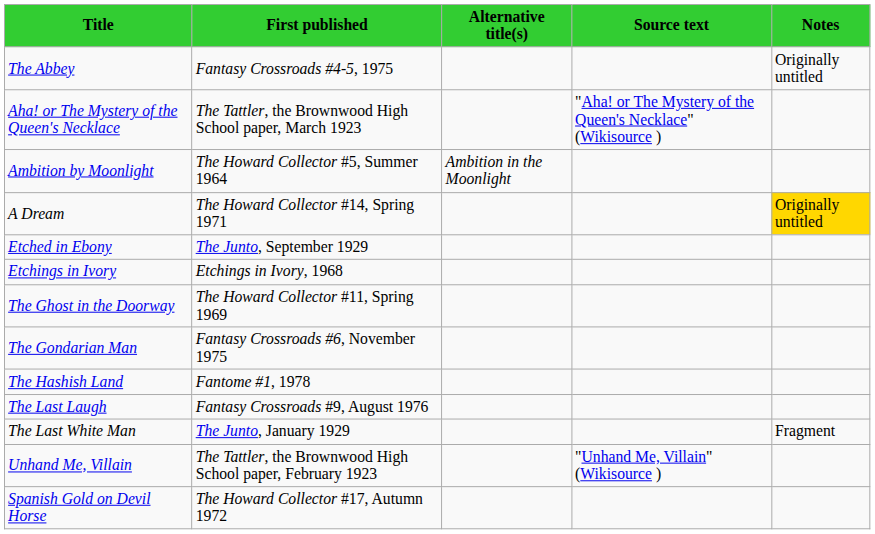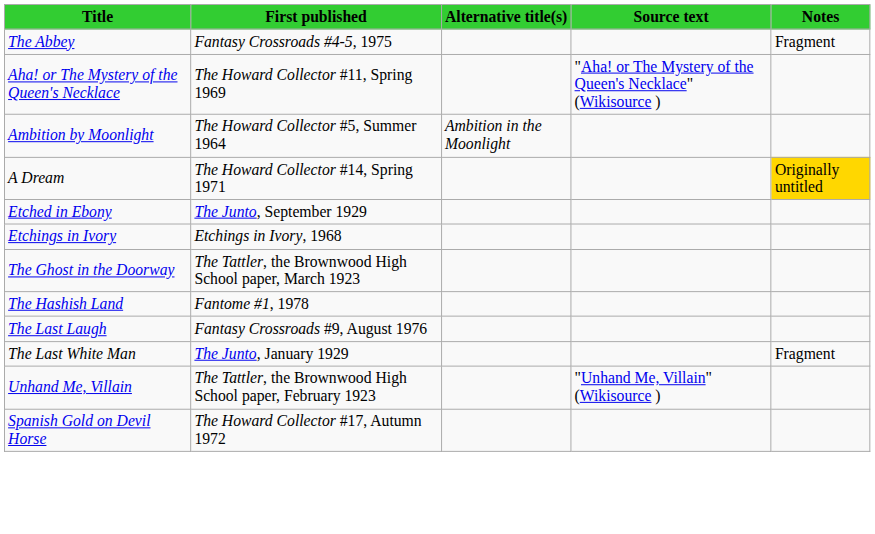 <table class="wikitable" width="100%">
 <tr>
 <th style="background:#32CD32;">Title</th>
 <th style="background:#32CD32;">First published</th>
 <th style="background:#32CD32;">Alternative title(s)</th>
 <th style="background:#32CD32;">Source text</th>
 <th style="background:#32CD32;">Notes</th>
 </tr>
 <tr>
 <td><em><a href='#'>The Abbey</a></em></td>
 <td><em>Fantasy Crossroads #4-5</em>, 1975</td>
 <td></td>
 <td></td>
-<td>Originally untitled</td>
+<td>Fragment</td>
 </tr>
 <tr>
 <td><em><a href='#'>Aha! or The Mystery of the Queen's Necklace</a></em></td>
-<td><em>The Tattler</em>, the Brownwood High School paper, March 1923</td>
+<td><em>The Howard Collector</em> #11, Spring 1969</td>
 <td></td>
 <td>"<a href='#'>Aha! or The Mystery of the Queen's Necklace</a>" <br>(<a href='#'>Wikisource</a> )</td>
 <td></td>
 </tr>
 <tr>
 <td><em><a href='#'>Ambition by Moonlight</a></em></td>
 <td><em>The Howard Collector</em> #5, Summer 1964</td>
 <td><em>Ambition in the Moonlight</em></td>
 <td></td>
 <td></td>
 </tr>
 <tr>
 <td><em>A Dream</em></td>
 <td><em>The Howard Collector</em> #14, Spring 1971</td>
 <td></td>
 <td></td>
 <td style="background: gold;">Originally untitled</td>
 </tr>
 <tr>
 <td><em><a href='#'>Etched in Ebony</a></em></td>
 <td><em><a href='#'>The Junto</a></em>, September 1929</td>
 <td></td>
 <td></td>
 <td></td>
 </tr>
 <tr>
 <td><em><a href='#'>Etchings in Ivory</a></em></td>
 <td><em>Etchings in Ivory</em>, 1968</td>
 <td></td>
 <td></td>
 <td></td>
 </tr>
 <tr>
 <td><em><a href='#'>The Ghost in the Doorway</a></em></td>
-<td><em>The Howard Collector</em> #11, Spring 1969</td>
-<td></td>
-<td></td>
-<td></td>
-</tr>
-<tr>
-<td><em><a href='#'>The Gondarian Man</a></em></td>
-<td><em>Fantasy Crossroads #6</em>, November 1975</td>
+<td><em>The Tattler</em>, the Brownwood High School paper, March 1923</td>
 <td></td>
 <td></td>
 <td></td>
 </tr>
 <tr>
 <td><em><a href='#'>The Hashish Land</a></em></td>
 <td><em>Fantome #1</em>, 1978</td>
 <td></td>
 <td></td>
 <td></td>
 </tr>
 <tr>
 <td><em><a href='#'>The Last Laugh</a></em></td>
 <td><em>Fantasy Crossroads</em> #9, August 1976</td>
 <td></td>
 <td></td>
 <td></td>
 </tr>
 <tr>
 <td><em>The Last White Man</em></td>
 <td><em><a href='#'>The Junto</a></em>, January 1929</td>
 <td></td>
 <td></td>
 <td>Fragment</td>
 </tr>
 <tr>
 <td><em><a href='#'>Unhand Me, Villain</a></em></td>
 <td><em>The Tattler</em>, the Brownwood High School paper, February 1923</td>
 <td></td>
 <td>"<a href='#'>Unhand Me, Villain</a>" <br>(<a href='#'>Wikisource</a> )</td>
 <td></td>
 </tr>
 <tr>
 <td><em><a href='#'>Spanish Gold on Devil Horse</a></em></td>
 <td><em>The Howard Collector</em> #17, Autumn 1972</td>
 <td></td>
 <td></td>
 <td></td>
 </tr>
 </table>
